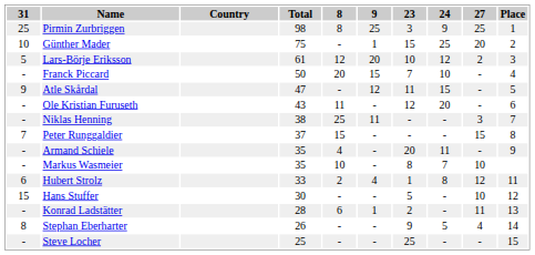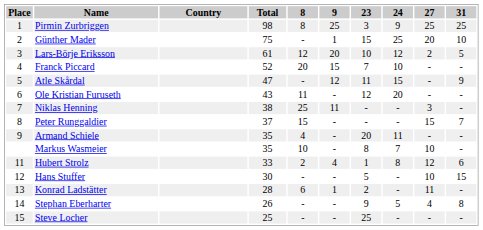 <table border="0" style="border: 1px solid #999; background-color:#FFFFFF; text-align:center; font-size:86%; line-height:15px;">
 <tr align="center" bgcolor="#CCCCCC">
-<th width=40>31</th>
+<th width=35>Place</th>
 <th width=170>Name</th>
 <th width=120>Country</th>
 <th width=50>Total</th>
 <th width=40>8</th>
 <th width=40>9</th>
 <th width=40>23</th>
 <th width=40>24</th>
 <th width=40>27</th>
-<th width=35>Place</th>
+<th width=40>31</th>
 </tr>
 <tr bgcolor="#EFEFEF">
-<td>25</td>
+<td>1</td>
 <td align="left"><a href='#'>Pirmin Zurbriggen</a></td>
 <td align="left"></td>
 <td>98</td>
 <td>8</td>
 <td>25</td>
 <td>3</td>
 <td>9</td>
 <td>25</td>
-<td>1</td>
+<td>25</td>
 </tr>
 <tr>
-<td>10</td>
+<td>2</td>
 <td align="left"><a href='#'>Günther Mader</a></td>
 <td align="left"></td>
 <td>75</td>
 <td>-</td>
 <td>1</td>
 <td>15</td>
 <td>25</td>
 <td>20</td>
-<td>2</td>
+<td>10</td>
 </tr>
 <tr bgcolor="#EFEFEF">
-<td>5</td>
+<td>3</td>
 <td align="left"><a href='#'>Lars-Börje Eriksson</a></td>
 <td align="left"></td>
 <td>61</td>
 <td>12</td>
 <td>20</td>
 <td>10</td>
 <td>12</td>
 <td>2</td>
-<td>3</td>
+<td>5</td>
 </tr>
 <tr>
-<td>-</td>
+<td>4</td>
 <td align="left"><a href='#'>Franck Piccard</a></td>
 <td align="left"></td>
-<td>50</td>
+<td>52</td>
 <td>20</td>
 <td>15</td>
 <td>7</td>
 <td>10</td>
 <td>-</td>
-<td>4</td>
+<td>-</td>
 </tr>
 <tr bgcolor="#EFEFEF">
-<td>9</td>
+<td>5</td>
 <td align="left"><a href='#'>Atle Skårdal</a></td>
 <td align="left"></td>
 <td>47</td>
 <td>-</td>
 <td>12</td>
 <td>11</td>
 <td>15</td>
 <td>-</td>
-<td>5</td>
+<td>9</td>
 </tr>
 <tr>
-<td>-</td>
+<td>6</td>
 <td align="left"><a href='#'>Ole Kristian Furuseth</a></td>
 <td align="left"></td>
 <td>43</td>
 <td>11</td>
 <td>-</td>
 <td>12</td>
 <td>20</td>
 <td>-</td>
-<td>6</td>
+<td>-</td>
 </tr>
 <tr bgcolor="#EFEFEF">
-<td>-</td>
+<td>7</td>
 <td align="left"><a href='#'>Niklas Henning</a></td>
 <td align="left"></td>
 <td>38</td>
 <td>25</td>
 <td>11</td>
 <td>-</td>
 <td>-</td>
 <td>3</td>
-<td>7</td>
+<td>-</td>
 </tr>
 <tr>
-<td>7</td>
+<td>8</td>
 <td align="left"><a href='#'>Peter Runggaldier</a></td>
 <td align="left"></td>
 <td>37</td>
 <td>15</td>
 <td>-</td>
 <td>-</td>
 <td>-</td>
 <td>15</td>
-<td>8</td>
+<td>7</td>
 </tr>
 <tr bgcolor="#EFEFEF">
-<td>-</td>
+<td>9</td>
 <td align="left"><a href='#'>Armand Schiele</a></td>
 <td align="left"></td>
 <td>35</td>
 <td>4</td>
 <td>-</td>
 <td>20</td>
 <td>11</td>
 <td>-</td>
-<td>9</td>
+<td>-</td>
 </tr>
 <tr>
-<td>-</td>
+<td></td>
 <td align="left"><a href='#'>Markus Wasmeier</a></td>
 <td align="left"></td>
 <td>35</td>
 <td>10</td>
 <td>-</td>
 <td>8</td>
 <td>7</td>
 <td>10</td>
-<td></td>
+<td>-</td>
 </tr>
 <tr bgcolor="#EFEFEF">
-<td>6</td>
+<td>11</td>
 <td align="left"><a href='#'>Hubert Strolz</a></td>
 <td align="left"></td>
 <td>33</td>
 <td>2</td>
 <td>4</td>
 <td>1</td>
 <td>8</td>
 <td>12</td>
-<td>11</td>
+<td>6</td>
 </tr>
 <tr>
-<td>15</td>
+<td>12</td>
 <td align="left"><a href='#'>Hans Stuffer</a></td>
 <td align="left"></td>
 <td>30</td>
 <td>-</td>
 <td>-</td>
 <td>5</td>
 <td>-</td>
 <td>10</td>
-<td>12</td>
+<td>15</td>
 </tr>
 <tr bgcolor="#EFEFEF">
-<td>-</td>
+<td>13</td>
 <td align="left"><a href='#'>Konrad Ladstätter</a></td>
 <td align="left"></td>
 <td>28</td>
 <td>6</td>
 <td>1</td>
 <td>2</td>
 <td>-</td>
 <td>11</td>
-<td>13</td>
+<td>-</td>
 </tr>
 <tr>
-<td>8</td>
+<td>14</td>
 <td align="left"><a href='#'>Stephan Eberharter</a></td>
 <td align="left"></td>
 <td>26</td>
 <td>-</td>
 <td>-</td>
 <td>9</td>
 <td>5</td>
 <td>4</td>
-<td>14</td>
+<td>8</td>
 </tr>
 <tr bgcolor="#EFEFEF">
-<td>-</td>
+<td>15</td>
 <td align="left"><a href='#'>Steve Locher</a></td>
 <td align="left"></td>
 <td>25</td>
 <td>-</td>
 <td>-</td>
 <td>25</td>
 <td>-</td>
 <td>-</td>
-<td>15</td>
+<td>-</td>
 </tr>
 </table>
